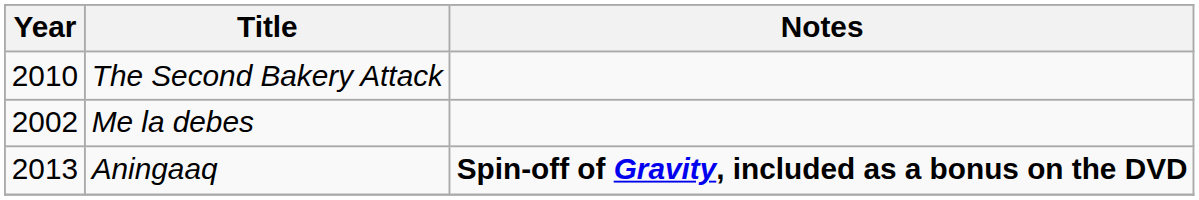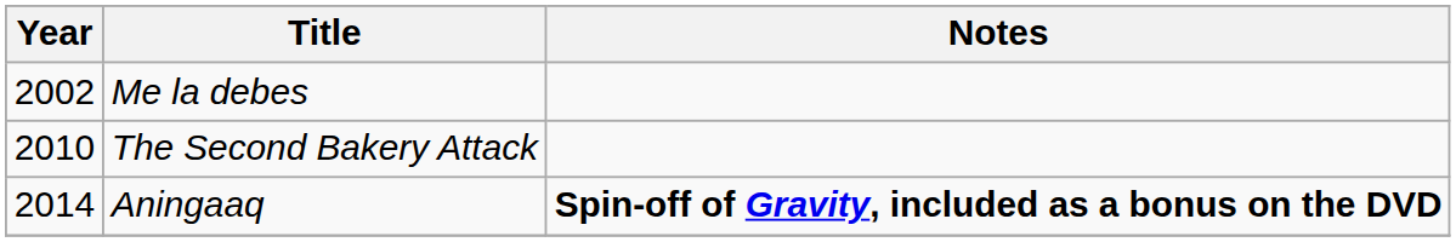 <table class="wikitable">
 <tr>
 <th>Year</th>
 <th>Title</th>
 <th>Notes</th>
 </tr>
 <tr>
+<td>2002</td>
+<td><em>Me la debes</em></td>
+<td></td>
+</tr>
+<tr>
 <td>2010</td>
 <td><em>The Second Bakery Attack</em></td>
 <td></td>
 </tr>
 <tr>
-<td>2002</td>
-<td><em>Me la debes</em></td>
-<td></td>
-</tr>
-<tr>
-<td>2013</td>
+<td>2014</td>
 <td><em>Aningaaq</em></td>
 <td><strong>Spin-off of <em><a href='#'>Gravity</a></em>, included as a bonus on the DVD</strong></td>
 </tr>
 <tr>
 </tr>
 </table>
